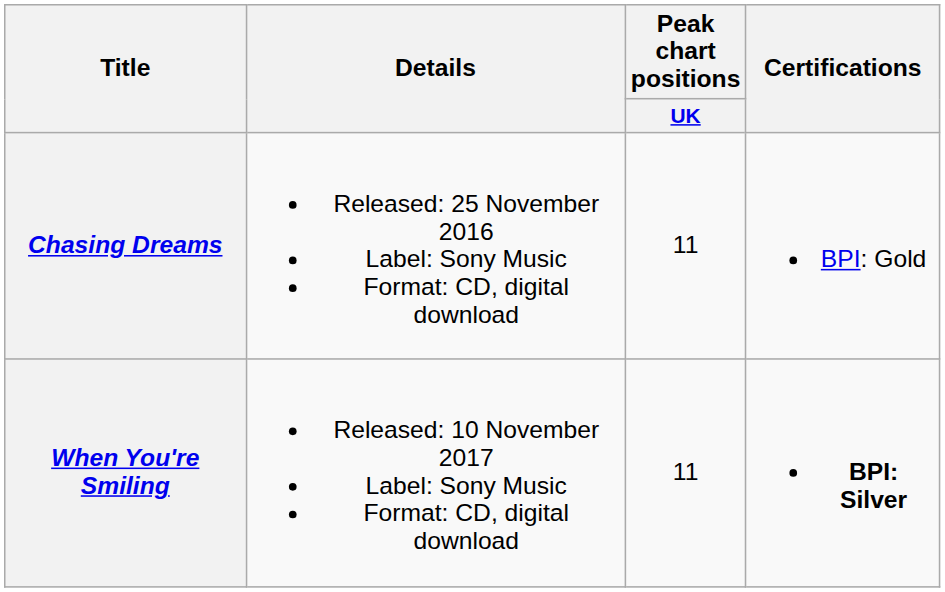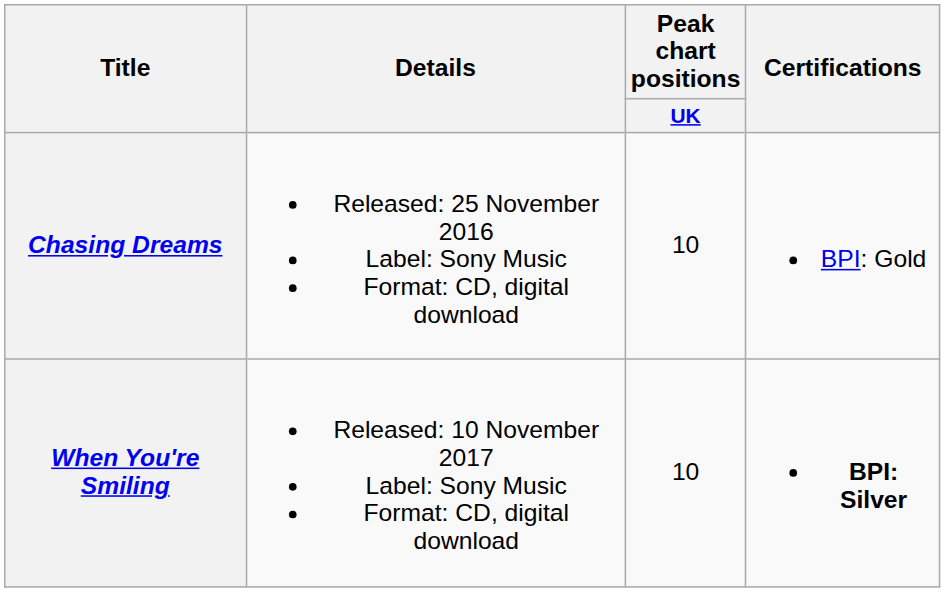 <table class="wikitable plainrowheaders" style="text-align:center;">
 <tr>
 <th rowspan="2" scope="col">Title</th>
 <th rowspan="2" scope="col">Details</th>
 <th colspan="1" scope="col">Peak chart positions</th>
 <th rowspan="2" scope="col">Certifications</th>
 </tr>
 <tr>
 <th scope="col" style="width:3em;font-size:85%;"><a href='#'>UK</a></th>
 </tr>
 <tr>
 <th scope="row"><em><a href='#'>Chasing Dreams</a></em></th>
 <td><br><ul><li>Released: 25 November 2016</li><li>Label: Sony Music</li><li>Format: CD, digital download</li></ul></td>
-<td>11</td>
+<td>10</td>
 <td><br><ul><li><a href='#'>BPI</a>: Gold</li></ul></td>
 </tr>
 <tr>
 <th scope="row"><em><a href='#'>When You're Smiling</a></em></th>
 <td><br><ul><li>Released: 10 November 2017</li><li>Label: Sony Music</li><li>Format: CD, digital download</li></ul></td>
-<td>11</td>
+<td>10</td>
 <td><strong><br><ul><li>BPI: Silver</li></ul></strong></td>
 </tr>
 </table>
